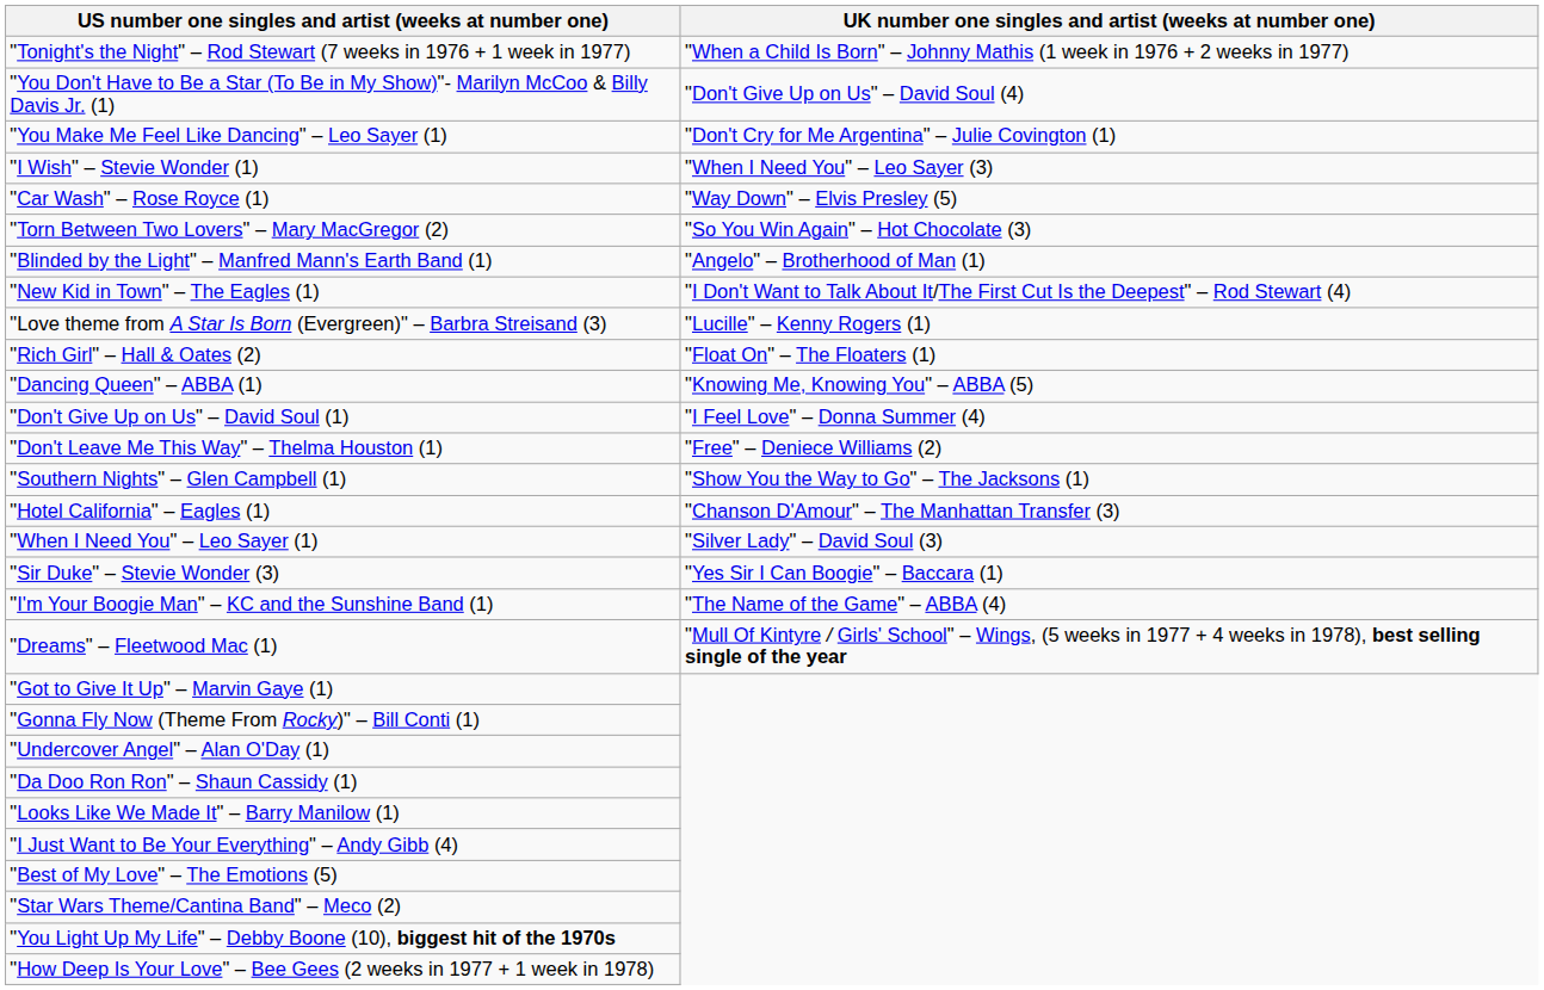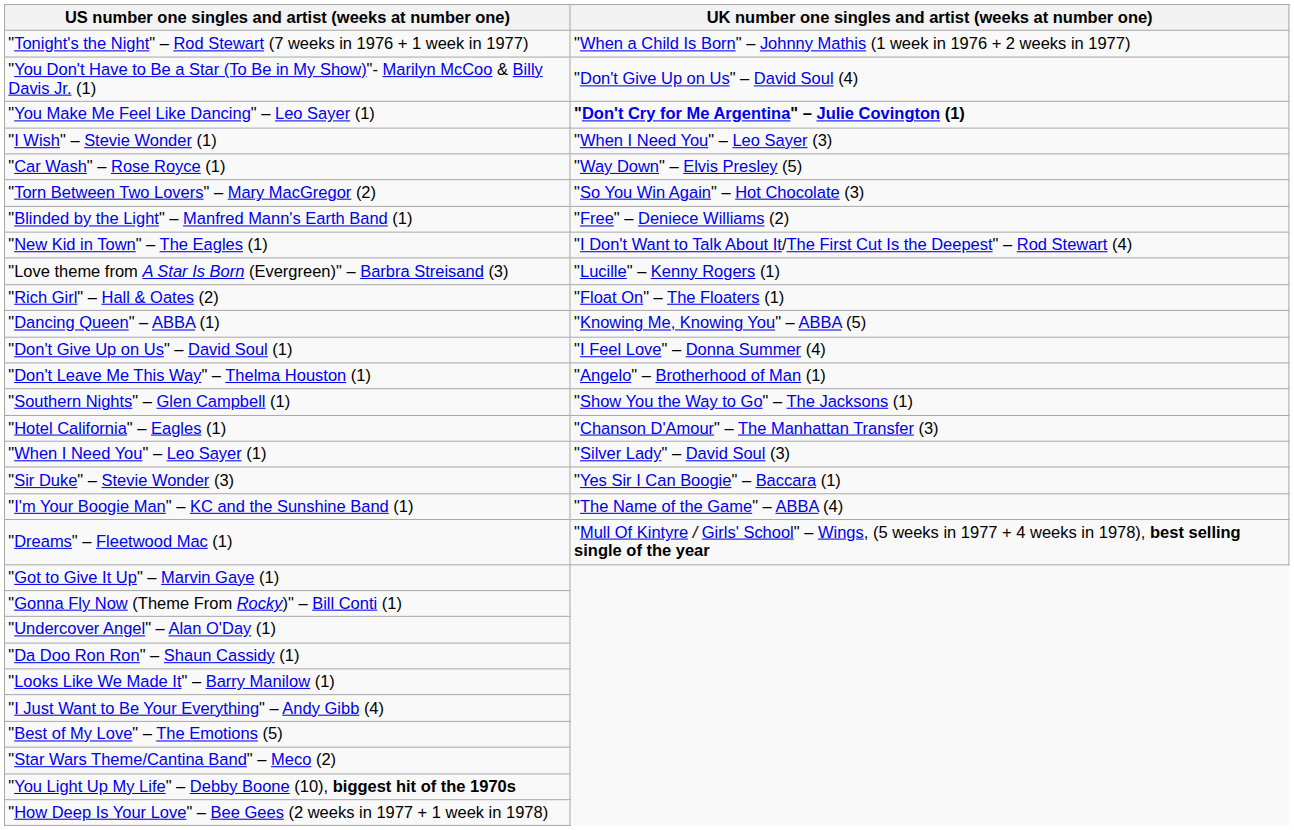 <table class="wikitable" style="border:1px;;">
 <tr>
 <th>US number one singles and artist (weeks at number one)</th>
 <th>UK number one singles and artist (weeks at number one)</th>
 </tr>
 <tr>
 <td>"<a href='#'>Tonight's the Night</a>" – <a href='#'>Rod Stewart</a> (7 weeks in 1976 + 1 week in 1977)</td>
 <td>"<a href='#'>When a Child Is Born</a>" – <a href='#'>Johnny Mathis</a> (1 week in 1976 + 2 weeks in 1977)</td>
 </tr>
 <tr>
 <td>"<a href='#'>You Don't Have to Be a Star (To Be in My Show)</a>"- <a href='#'>Marilyn McCoo</a> & <a href='#'>Billy Davis Jr.</a> (1)</td>
 <td>"<a href='#'>Don't Give Up on Us</a>" – <a href='#'>David Soul</a> (4)</td>
 </tr>
 <tr>
 <td>"<a href='#'>You Make Me Feel Like Dancing</a>" – <a href='#'>Leo Sayer</a> (1)</td>
-<td>"<a href='#'>Don't Cry for Me Argentina</a>" – <a href='#'>Julie Covington</a> (1)</td>
+<td><strong>"<a href='#'>Don't Cry for Me Argentina</a>" – <a href='#'>Julie Covington</a> (1)</strong></td>
 </tr>
 <tr>
 <td>"<a href='#'>I Wish</a>" – <a href='#'>Stevie Wonder</a> (1)</td>
 <td>"<a href='#'>When I Need You</a>" – <a href='#'>Leo Sayer</a> (3)</td>
 </tr>
 <tr>
 <td>"<a href='#'>Car Wash</a>" – <a href='#'>Rose Royce</a> (1)</td>
 <td>"<a href='#'>Way Down</a>" – <a href='#'>Elvis Presley</a> (5)</td>
 </tr>
 <tr>
 <td>"<a href='#'>Torn Between Two Lovers</a>" – <a href='#'>Mary MacGregor</a> (2)</td>
 <td>"<a href='#'>So You Win Again</a>" – <a href='#'>Hot Chocolate</a> (3)</td>
 </tr>
 <tr>
 <td>"<a href='#'>Blinded by the Light</a>" – <a href='#'>Manfred Mann's Earth Band</a> (1)</td>
-<td>"<a href='#'>Angelo</a>" – <a href='#'>Brotherhood of Man</a> (1)</td>
+<td>"<a href='#'>Free</a>" – <a href='#'>Deniece Williams</a> (2)</td>
 </tr>
 <tr>
 <td>"<a href='#'>New Kid in Town</a>" – <a href='#'>The Eagles</a> (1)</td>
 <td>"<a href='#'>I Don't Want to Talk About It</a>/<a href='#'>The First Cut Is the Deepest</a>" – <a href='#'>Rod Stewart</a> (4)</td>
 </tr>
 <tr>
 <td>"Love theme from <em><a href='#'>A Star Is Born</a></em> (Evergreen)" – <a href='#'>Barbra Streisand</a> (3)</td>
 <td>"<a href='#'>Lucille</a>" – <a href='#'>Kenny Rogers</a> (1)</td>
 </tr>
 <tr>
 <td>"<a href='#'>Rich Girl</a>" – <a href='#'>Hall & Oates</a> (2)</td>
 <td>"<a href='#'>Float On</a>" – <a href='#'>The Floaters</a> (1)</td>
 </tr>
 <tr>
 <td>"<a href='#'>Dancing Queen</a>" – <a href='#'>ABBA</a> (1)</td>
 <td>"<a href='#'>Knowing Me, Knowing You</a>" – <a href='#'>ABBA</a> (5)</td>
 </tr>
 <tr>
 <td>"<a href='#'>Don't Give Up on Us</a>" – <a href='#'>David Soul</a> (1)</td>
 <td>"<a href='#'>I Feel Love</a>" – <a href='#'>Donna Summer</a> (4)</td>
 </tr>
 <tr>
 <td>"<a href='#'>Don't Leave Me This Way</a>" – <a href='#'>Thelma Houston</a> (1)</td>
-<td>"<a href='#'>Free</a>" – <a href='#'>Deniece Williams</a> (2)</td>
+<td>"<a href='#'>Angelo</a>" – <a href='#'>Brotherhood of Man</a> (1)</td>
 </tr>
 <tr>
 <td>"<a href='#'>Southern Nights</a>" – <a href='#'>Glen Campbell</a> (1)</td>
 <td>"<a href='#'>Show You the Way to Go</a>" – <a href='#'>The Jacksons</a> (1)</td>
 </tr>
 <tr>
 <td>"<a href='#'>Hotel California</a>" – <a href='#'>Eagles</a> (1)</td>
 <td>"<a href='#'>Chanson D'Amour</a>" – <a href='#'>The Manhattan Transfer</a> (3)</td>
 </tr>
 <tr>
 <td>"<a href='#'>When I Need You</a>" – <a href='#'>Leo Sayer</a> (1)</td>
 <td>"<a href='#'>Silver Lady</a>" – <a href='#'>David Soul</a> (3)</td>
 </tr>
 <tr>
 <td>"<a href='#'>Sir Duke</a>" – <a href='#'>Stevie Wonder</a> (3)</td>
 <td>"<a href='#'>Yes Sir I Can Boogie</a>" – <a href='#'>Baccara</a> (1)</td>
 </tr>
 <tr>
 <td>"<a href='#'>I'm Your Boogie Man</a>" – <a href='#'>KC and the Sunshine Band</a> (1)</td>
 <td>"<a href='#'>The Name of the Game</a>" – <a href='#'>ABBA</a> (4)</td>
 </tr>
 <tr>
 <td>"<a href='#'>Dreams</a>" – <a href='#'>Fleetwood Mac</a> (1)</td>
 <td>"<a href='#'>Mull Of Kintyre</a><em> / </em><a href='#'>Girls' School</a>" – <a href='#'>Wings</a>, (5 weeks in 1977 + 4 weeks in 1978), <strong>best selling single of the year</strong></td>
 </tr>
 <tr>
 <td>"<a href='#'>Got to Give It Up</a>" – <a href='#'>Marvin Gaye</a> (1)</td>
 </tr>
 <tr>
 <td>"<a href='#'>Gonna Fly Now</a> (Theme From <em><a href='#'>Rocky</a></em>)" – <a href='#'>Bill Conti</a> (1)</td>
 </tr>
 <tr>
 <td>"<a href='#'>Undercover Angel</a>" – <a href='#'>Alan O'Day</a> (1)</td>
 </tr>
 <tr>
 <td>"<a href='#'>Da Doo Ron Ron</a>" – <a href='#'>Shaun Cassidy</a> (1)</td>
 </tr>
 <tr>
 <td>"<a href='#'>Looks Like We Made It</a>" – <a href='#'>Barry Manilow</a> (1)</td>
 </tr>
 <tr>
 <td>"<a href='#'>I Just Want to Be Your Everything</a>" – <a href='#'>Andy Gibb</a> (4)</td>
 </tr>
 <tr>
 <td>"<a href='#'>Best of My Love</a>" – <a href='#'>The Emotions</a> (5)</td>
 </tr>
 <tr>
 <td>"<a href='#'>Star Wars Theme/Cantina Band</a>" – <a href='#'>Meco</a> (2)</td>
 </tr>
 <tr>
 <td>"<a href='#'>You Light Up My Life</a>" – <a href='#'>Debby Boone</a> (10), <strong>biggest hit of the 1970s</strong></td>
 </tr>
 <tr>
 <td>"<a href='#'>How Deep Is Your Love</a>" – <a href='#'>Bee Gees</a> (2 weeks in 1977 + 1 week in 1978)</td>
 </tr>
 </table>
